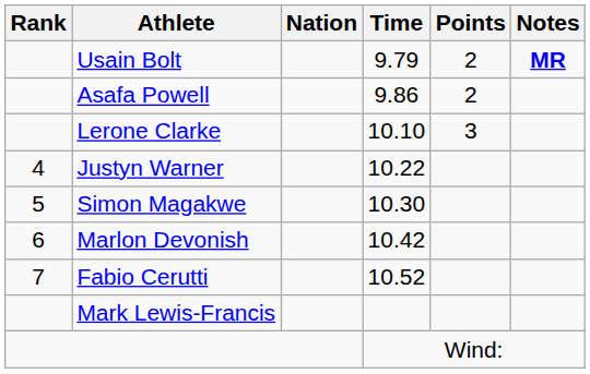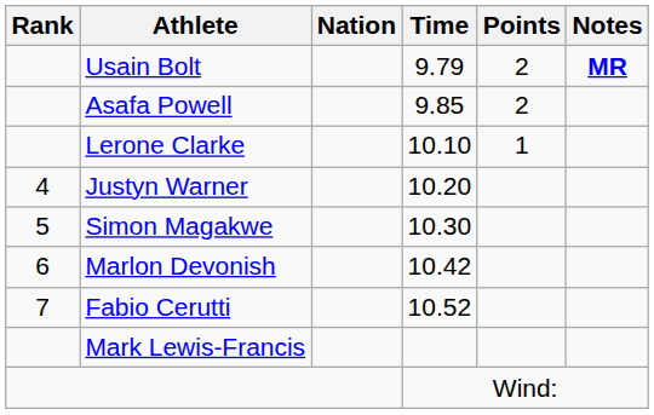 <table class="wikitable sortable" style="text-align:center;">
 <tr>
 <th scope="col" style="width: 10px;">Rank</th>
 <th scope="col">Athlete</th>
 <th scope="col">Nation</th>
 <th scope="col">Time</th>
 <th scope="col">Points</th>
 <th scope="col">Notes</th>
 </tr>
 <tr>
 <td></td>
 <td align=left><a href='#'>Usain Bolt</a></td>
 <td align=left></td>
 <td>9.79</td>
 <td>2</td>
 <td><strong><a href='#'>MR</a></strong></td>
 </tr>
 <tr>
 <td></td>
 <td align=left><a href='#'>Asafa Powell</a></td>
 <td align=left></td>
-<td>9.86</td>
+<td>9.85</td>
 <td>2</td>
 <td></td>
 </tr>
 <tr>
 <td></td>
 <td align=left><a href='#'>Lerone Clarke</a></td>
 <td align=left></td>
 <td>10.10</td>
-<td>3</td>
+<td>1</td>
 <td></td>
 </tr>
 <tr>
 <td>4</td>
 <td align=left><a href='#'>Justyn Warner</a></td>
 <td align=left></td>
-<td>10.22</td>
+<td>10.20</td>
 <td></td>
 <td></td>
 </tr>
 <tr>
 <td>5</td>
 <td align=left><a href='#'>Simon Magakwe</a></td>
 <td align=left></td>
 <td>10.30</td>
 <td></td>
 <td></td>
 </tr>
 <tr>
 <td>6</td>
 <td align=left><a href='#'>Marlon Devonish</a></td>
 <td align=left></td>
 <td>10.42</td>
 <td></td>
 <td></td>
 </tr>
 <tr>
 <td>7</td>
 <td align=left><a href='#'>Fabio Cerutti</a></td>
 <td align=left></td>
 <td>10.52</td>
 <td></td>
 <td></td>
 </tr>
 <tr>
 <td></td>
 <td align=left><a href='#'>Mark Lewis-Francis</a></td>
 <td align=left></td>
 <td></td>
 <td></td>
 <td></td>
 </tr>
 <tr class="sortbottom">
 <td colspan="3"></td>
 <td colspan="3">Wind: </td>
 </tr>
 </table>
